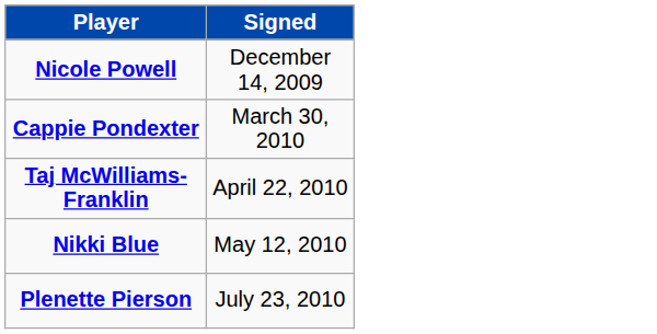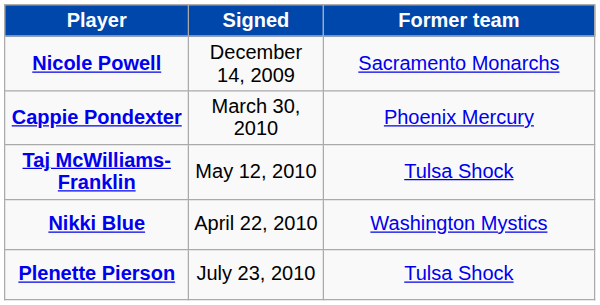 <table class="wikitable" style="text-align: center">
 <tr align="center" bgcolor="#dddddd">
 <td style="background:#0047AB;color:white; width:140px"><strong>Player</strong></td>
 <td style="background:#0047AB;color:white; width:100px"><strong>Signed</strong></td>
+<td style="background:#0047AB;color:white; width:210px"><strong>Former team</strong></td>
 </tr>
 <tr style="height:40px">
 <td><strong><a href='#'>Nicole Powell</a></strong></td>
 <td>December 14, 2009</td>
+<td><a href='#'>Sacramento Monarchs</a></td>
 </tr>
 <tr style="height:40px">
 <td><strong><a href='#'>Cappie Pondexter</a></strong></td>
 <td>March 30, 2010</td>
+<td><a href='#'>Phoenix Mercury</a></td>
 </tr>
 <tr style="height:40px">
 <td><strong><a href='#'>Taj McWilliams-Franklin</a></strong></td>
-<td>April 22, 2010</td>
+<td>May 12, 2010</td>
+<td><a href='#'>Tulsa Shock</a></td>
 </tr>
 <tr style="height:40px">
 <td><strong><a href='#'>Nikki Blue</a></strong></td>
-<td>May 12, 2010</td>
+<td>April 22, 2010</td>
+<td><a href='#'>Washington Mystics</a></td>
 </tr>
 <tr style="height:40px">
 <td><strong><a href='#'>Plenette Pierson</a></strong></td>
 <td>July 23, 2010</td>
+<td><a href='#'>Tulsa Shock</a></td>
 </tr>
 </table>
